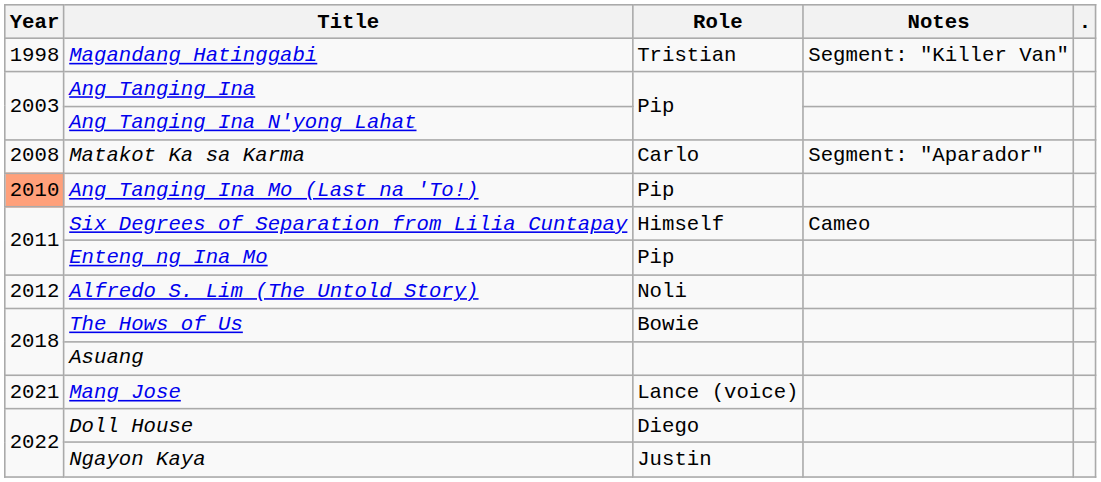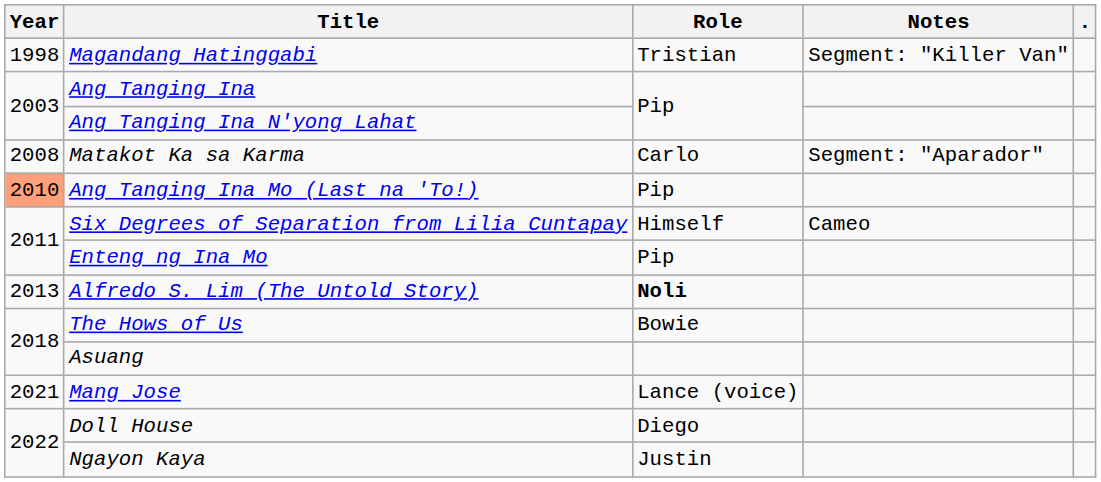 <table class="wikitable sortable">
 <tr>
 <th>Year</th>
 <th>Title</th>
 <th>Role</th>
 <th class="unsortable">Notes</th>
 <th class="unsortable">.</th>
 </tr>
 <tr>
 <td>1998</td>
 <td><em><a href='#'>Magandang Hatinggabi</a></em></td>
 <td>Tristian</td>
 <td>Segment: "Killer Van"</td>
 <td></td>
 </tr>
 <tr>
 <td rowspan="2">2003</td>
 <td><em><a href='#'>Ang Tanging Ina</a></em></td>
 <td rowspan="2">Pip</td>
 <td></td>
 <td></td>
 </tr>
 <tr>
 <td><em><a href='#'>Ang Tanging Ina N'yong Lahat</a></em></td>
 <td></td>
 <td></td>
 </tr>
 <tr>
 <td>2008</td>
 <td><em>Matakot Ka sa Karma</em></td>
 <td>Carlo</td>
 <td>Segment: "Aparador"</td>
 <td></td>
 </tr>
 <tr>
 <td style="background: lightsalmon;">2010</td>
 <td><em><a href='#'>Ang Tanging Ina Mo (Last na 'To!)</a></em></td>
 <td>Pip</td>
 <td></td>
 <td></td>
 </tr>
 <tr>
 <td rowspan="2">2011</td>
 <td><em><a href='#'>Six Degrees of Separation from Lilia Cuntapay</a></em></td>
 <td>Himself</td>
 <td>Cameo</td>
 <td></td>
 </tr>
 <tr>
 <td><em><a href='#'>Enteng ng Ina Mo</a></em></td>
 <td>Pip</td>
 <td></td>
 <td></td>
 </tr>
 <tr>
-<td>2012</td>
+<td>2013</td>
 <td><em><a href='#'>Alfredo S. Lim (The Untold Story)</a></em></td>
-<td>Noli</td>
+<td><strong>Noli</strong></td>
 <td></td>
 <td></td>
 </tr>
 <tr>
 <td rowspan="2">2018</td>
 <td><em><a href='#'>The Hows of Us</a></em></td>
 <td>Bowie</td>
 <td></td>
 <td></td>
 </tr>
 <tr>
 <td><em>Asuang</em></td>
 <td></td>
 <td></td>
 <td></td>
 </tr>
 <tr>
 <td>2021</td>
 <td><em><a href='#'>Mang Jose</a></em></td>
 <td>Lance (voice)</td>
 <td></td>
 <td></td>
 </tr>
 <tr>
 <td rowspan="2">2022</td>
 <td><em>Doll House</em></td>
 <td>Diego</td>
 <td></td>
 <td></td>
 </tr>
 <tr>
 <td><em>Ngayon Kaya</em></td>
 <td>Justin</td>
 <td></td>
 <td></td>
 </tr>
 </table>
